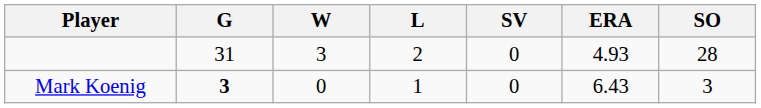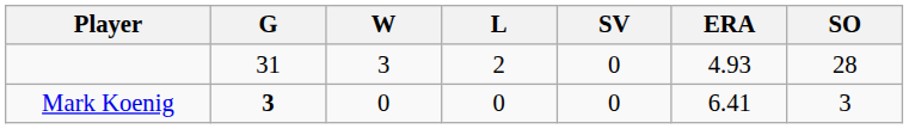 <table class="wikitable sortable">
 <tr>
 <th bgcolor="#DDDDFF" width="16%">Player</th>
 <th bgcolor="#DDDDFF" width="9%">G</th>
 <th bgcolor="#DDDDFF" width="9%">W</th>
 <th bgcolor="#DDDDFF" width="9%">L</th>
 <th bgcolor="#DDDDFF" width="9%">SV</th>
 <th bgcolor="#DDDDFF" width="9%">ERA</th>
 <th bgcolor="#DDDDFF" width="9%">SO</th>
 </tr>
 <tr align="center">
 <td></td>
 <td>31</td>
 <td>3</td>
 <td>2</td>
 <td>0</td>
 <td>4.93</td>
 <td>28</td>
 </tr>
 <tr align="center">
 <td><a href='#'>Mark Koenig</a></td>
 <td><strong>3</strong></td>
 <td>0</td>
-<td>1</td>
 <td>0</td>
-<td>6.43</td>
+<td>0</td>
+<td>6.41</td>
 <td>3</td>
 </tr>
 </table>
